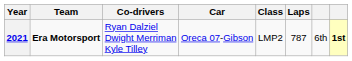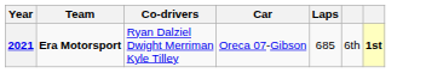 <table class="wikitable" style="text-align:center; font-size:90%;">
 <tr>
 <th>Year</th>
 <th>Team</th>
 <th>Co-drivers</th>
 <th>Car</th>
-<th>Class</th>
 <th>Laps</th>
 <th></th>
 <th></th>
 </tr>
 <tr>
 <th><a href='#'>2021</a></th>
 <td align="left"><strong> Era Motorsport</strong></td>
 <td align="left"> <a href='#'>Ryan Dalziel</a><br> <a href='#'>Dwight Merriman</a><br> <a href='#'>Kyle Tilley</a></td>
 <td align="left"><a href='#'>Oreca 07</a>-<a href='#'>Gibson</a></td>
-<td>LMP2</td>
-<td>787</td>
+<td>685</td>
 <td>6th</td>
 <td style="background:#FFFFBF;"><strong>1st</strong></td>
 </tr>
 </table>
